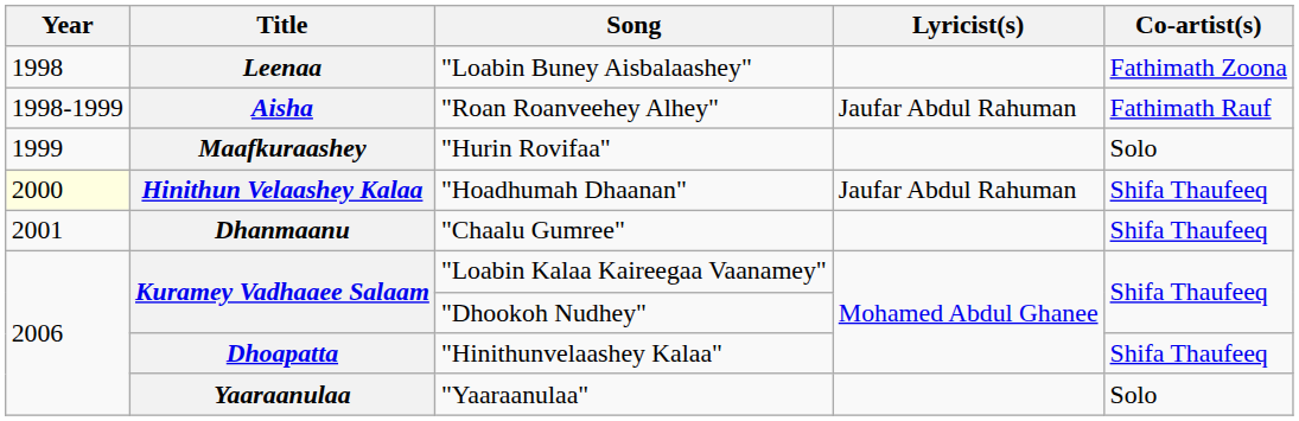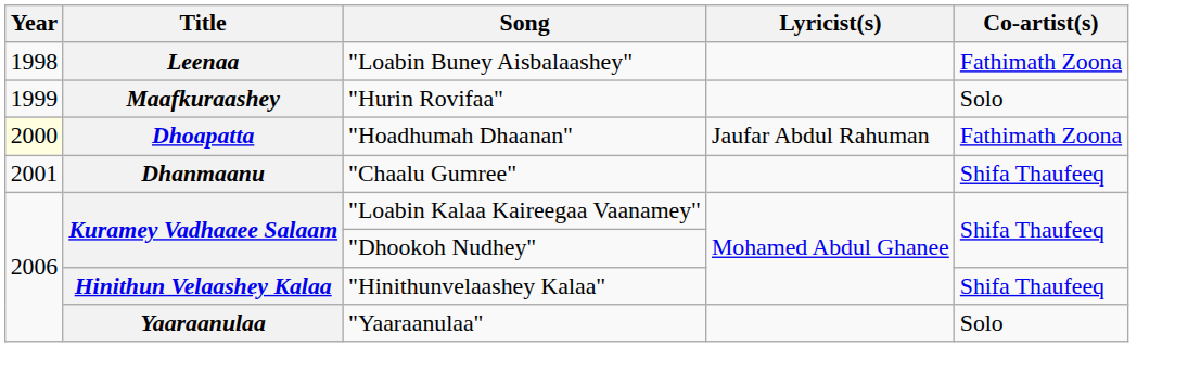 <table class="wikitable plainrowheaders">
 <tr>
 <th scope="col">Year</th>
 <th scope="col">Title</th>
 <th scope="col">Song</th>
 <th scope="col">Lyricist(s)</th>
 <th scope="col">Co-artist(s)</th>
 </tr>
 <tr>
 <td>1998</td>
 <th scope="row"><em>Leenaa</em></th>
 <td>"Loabin Buney Aisbalaashey"</td>
 <td></td>
 <td><a href='#'>Fathimath Zoona</a></td>
 </tr>
 <tr>
-<td>1998-1999</td>
-<th scope="row"><a href='#'><em>Aisha</em></a></th>
-<td>"Roan Roanveehey Alhey"</td>
-<td>Jaufar Abdul Rahuman</td>
-<td><a href='#'>Fathimath Rauf</a></td>
-</tr>
-<tr>
 <td>1999</td>
 <th scope="row"><em>Maafkuraashey</em></th>
 <td>"Hurin Rovifaa"</td>
 <td></td>
 <td>Solo</td>
 </tr>
 <tr>
 <td style="background: lightyellow;">2000</td>
-<th scope="row"><em><a href='#'>Hinithun Velaashey Kalaa</a></em></th>
+<th scope="row"><em><a href='#'>Dhoapatta</a></em></th>
 <td>"Hoadhumah Dhaanan"</td>
 <td>Jaufar Abdul Rahuman</td>
-<td><a href='#'>Shifa Thaufeeq</a></td>
+<td><a href='#'>Fathimath Zoona</a></td>
 </tr>
 <tr>
 <td>2001</td>
 <th scope="row"><em>Dhanmaanu</em></th>
 <td>"Chaalu Gumree"</td>
 <td></td>
 <td><a href='#'>Shifa Thaufeeq</a></td>
 </tr>
 <tr>
 <td rowspan="4">2006</td>
 <th scope="row" rowspan="2"><em><a href='#'>Kuramey Vadhaaee Salaam</a></em></th>
 <td>"Loabin Kalaa Kaireegaa Vaanamey"</td>
 <td rowspan="3"><a href='#'>Mohamed Abdul Ghanee</a></td>
 <td rowspan="2"><a href='#'>Shifa Thaufeeq</a></td>
 </tr>
 <tr>
 <td>"Dhookoh Nudhey"</td>
 </tr>
 <tr>
-<th scope="row"><em><a href='#'>Dhoapatta</a></em></th>
+<th scope="row"><em><a href='#'>Hinithun Velaashey Kalaa</a></em></th>
 <td>"Hinithunvelaashey Kalaa"</td>
 <td><a href='#'>Shifa Thaufeeq</a></td>
 </tr>
 <tr>
 <th scope="row"><em>Yaaraanulaa</em></th>
 <td>"Yaaraanulaa"</td>
 <td></td>
 <td>Solo</td>
 </tr>
 </table>
